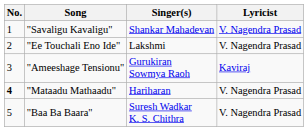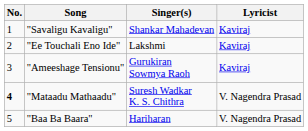 <table class="wikitable">
 <tr>
 <th>No.</th>
 <th>Song</th>
 <th>Singer(s)</th>
 <th>Lyricist</th>
 </tr>
 <tr>
 <td>1</td>
 <td>"Savaligu Kavaligu"</td>
 <td><a href='#'>Shankar Mahadevan</a></td>
-<td><a href='#'>V. Nagendra Prasad</a></td>
+<td><a href='#'>Kaviraj</a></td>
 </tr>
 <tr>
 <td>2</td>
 <td>"Ee Touchali Eno Ide"</td>
 <td>Lakshmi</td>
-<td>V. Nagendra Prasad</td>
+<td><a href='#'>Kaviraj</a></td>
 </tr>
 <tr>
 <td>3</td>
 <td>"Ameeshage Tensionu"</td>
 <td><a href='#'>Gurukiran</a><br><a href='#'>Sowmya Raoh</a></td>
 <td><a href='#'>Kaviraj</a></td>
 </tr>
 <tr>
 <td><strong>4</strong></td>
 <td>"Mataadu Mathaadu"</td>
-<td><a href='#'>Hariharan</a></td>
+<td><a href='#'>Suresh Wadkar</a><br><a href='#'>K. S. Chithra</a></td>
 <td>V. Nagendra Prasad</td>
 </tr>
 <tr>
 <td>5</td>
 <td>"Baa Ba Baara"</td>
-<td><a href='#'>Suresh Wadkar</a><br><a href='#'>K. S. Chithra</a></td>
+<td><a href='#'>Hariharan</a></td>
 <td>V. Nagendra Prasad</td>
 </tr>
 </table>
